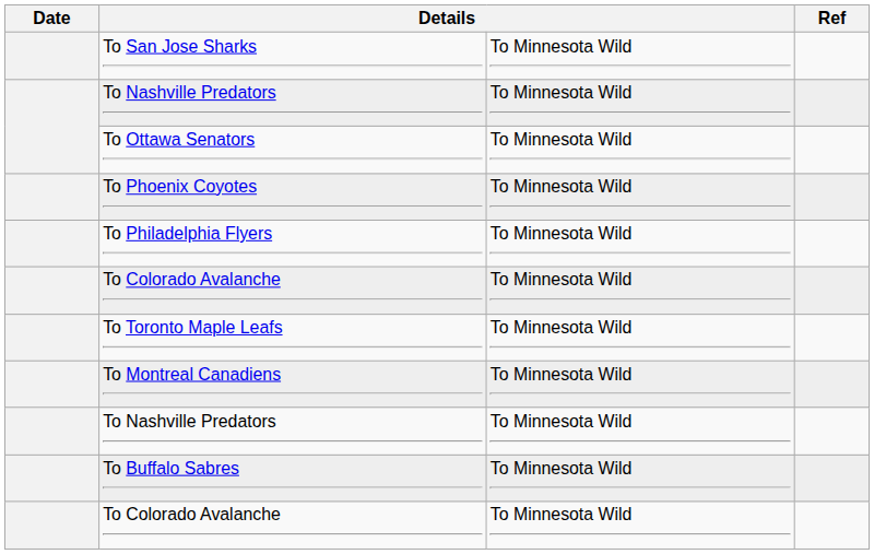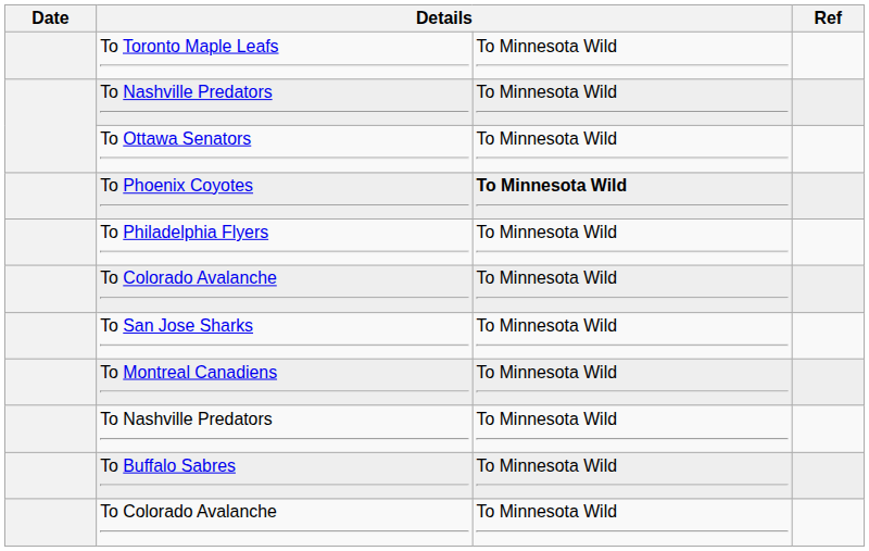 <table class="wikitable plainrowheaders" style="width: 50em;">
 <tr>
 <th scope="col">Date</th>
 <th scope="col" colspan="2">Details</th>
 <th scope="col">Ref</th>
 </tr>
 <tr>
 <th scope="row"></th>
-<td valign="top">To <a href='#'>San Jose Sharks</a> <hr></td>
+<td valign="top">To <a href='#'>Toronto Maple Leafs</a> <hr></td>
 <td valign="top">To Minnesota Wild <hr></td>
 <td></td>
 </tr>
 <tr bgcolor="#eeeeee">
 <th scope="row" rowspan=2></th>
 <td valign="top">To <a href='#'>Nashville Predators</a> <hr></td>
 <td valign="top">To Minnesota Wild <hr></td>
 <td></td>
 </tr>
 <tr>
 <td valign="top">To <a href='#'>Ottawa Senators</a> <hr></td>
 <td valign="top">To Minnesota Wild <hr></td>
 <td></td>
 </tr>
 <tr bgcolor="#eeeeee">
 <th scope="row"></th>
 <td valign="top">To <a href='#'>Phoenix Coyotes</a> <hr></td>
-<td valign="top">To Minnesota Wild <hr></td>
+<td valign="top"><strong>To Minnesota Wild <hr></strong></td>
 <td></td>
 </tr>
 <tr>
 <th scope="row"></th>
 <td valign="top">To <a href='#'>Philadelphia Flyers</a> <hr></td>
 <td valign="top">To Minnesota Wild <hr></td>
 <td></td>
 </tr>
 <tr bgcolor="#eeeeee">
 <th scope="row"></th>
 <td valign="top">To <a href='#'>Colorado Avalanche</a> <hr></td>
 <td valign="top">To Minnesota Wild <hr></td>
 <td></td>
 </tr>
 <tr>
 <th scope="row"></th>
-<td valign="top">To <a href='#'>Toronto Maple Leafs</a> <hr></td>
+<td valign="top">To <a href='#'>San Jose Sharks</a> <hr></td>
 <td valign="top">To Minnesota Wild <hr></td>
 <td></td>
 </tr>
 <tr bgcolor="#eeeeee">
 <th scope="row"></th>
 <td valign="top">To <a href='#'>Montreal Canadiens</a> <hr></td>
 <td valign="top">To Minnesota Wild <hr></td>
 <td></td>
 </tr>
 <tr>
 <th scope="row"></th>
 <td valign="top">To Nashville Predators <hr></td>
 <td valign="top">To Minnesota Wild <hr></td>
 <td></td>
 </tr>
 <tr bgcolor="#eeeeee">
 <th scope="row"></th>
 <td valign="top">To <a href='#'>Buffalo Sabres</a> <hr></td>
 <td valign="top">To Minnesota Wild <hr></td>
 <td></td>
 </tr>
 <tr>
 <th scope="row"></th>
 <td valign="top">To Colorado Avalanche <hr></td>
 <td valign="top">To Minnesota Wild <hr></td>
 <td></td>
 </tr>
 </table>
